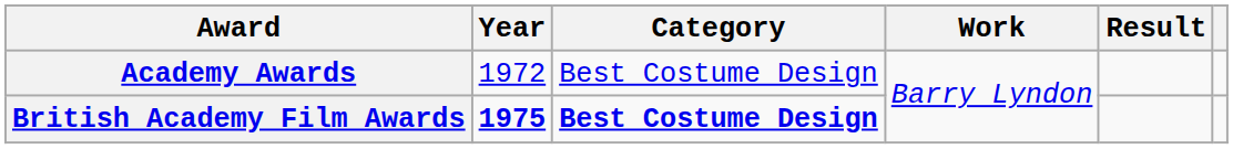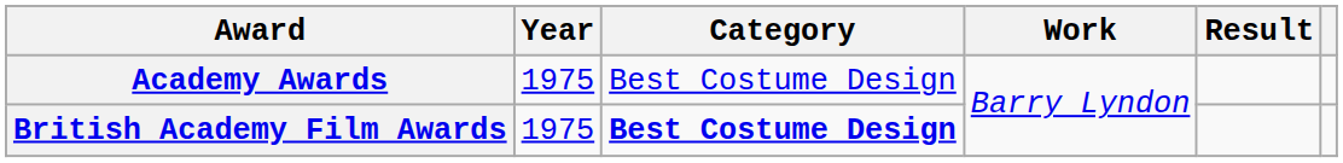 <table class="wikitable">
 <tr>
 <th>Award</th>
 <th>Year</th>
 <th>Category</th>
 <th>Work</th>
 <th>Result</th>
 <th class="unsortable"></th>
 </tr>
 <tr>
 <th scope="row" style="text-align:center;"><a href='#'>Academy Awards</a></th>
-<td style="text-align:center;"><a href='#'>1972</a></td>
+<td style="text-align:center;"><a href='#'>1975</a></td>
 <td><a href='#'>Best Costume Design</a></td>
 <td rowspan="2"><em><a href='#'>Barry Lyndon</a></em></td>
 <td></td>
 <td style="text-align:center;"></td>
 </tr>
 <tr>
 <th scope="row" style="text-align:center;"><a href='#'>British Academy Film Awards</a></th>
-<td style="text-align:center;"><strong><a href='#'>1975</a></strong></td>
+<td style="text-align:center;"><a href='#'>1975</a></td>
 <td><strong><a href='#'>Best Costume Design</a></strong></td>
 <td></td>
 <td style="text-align:center;"></td>
 </tr>
 </table>
